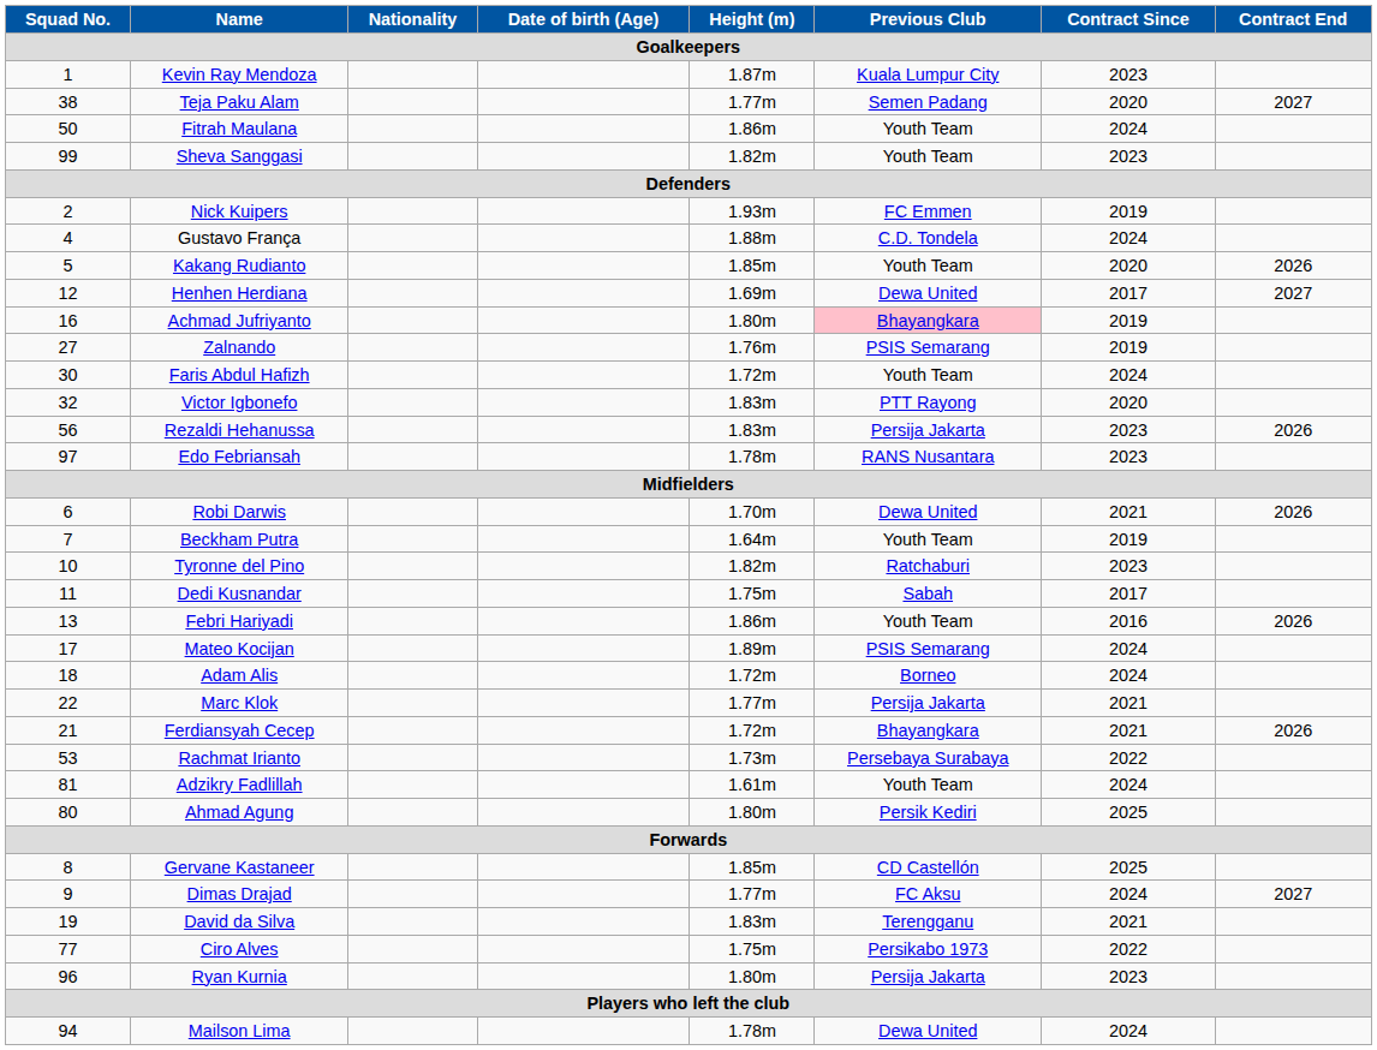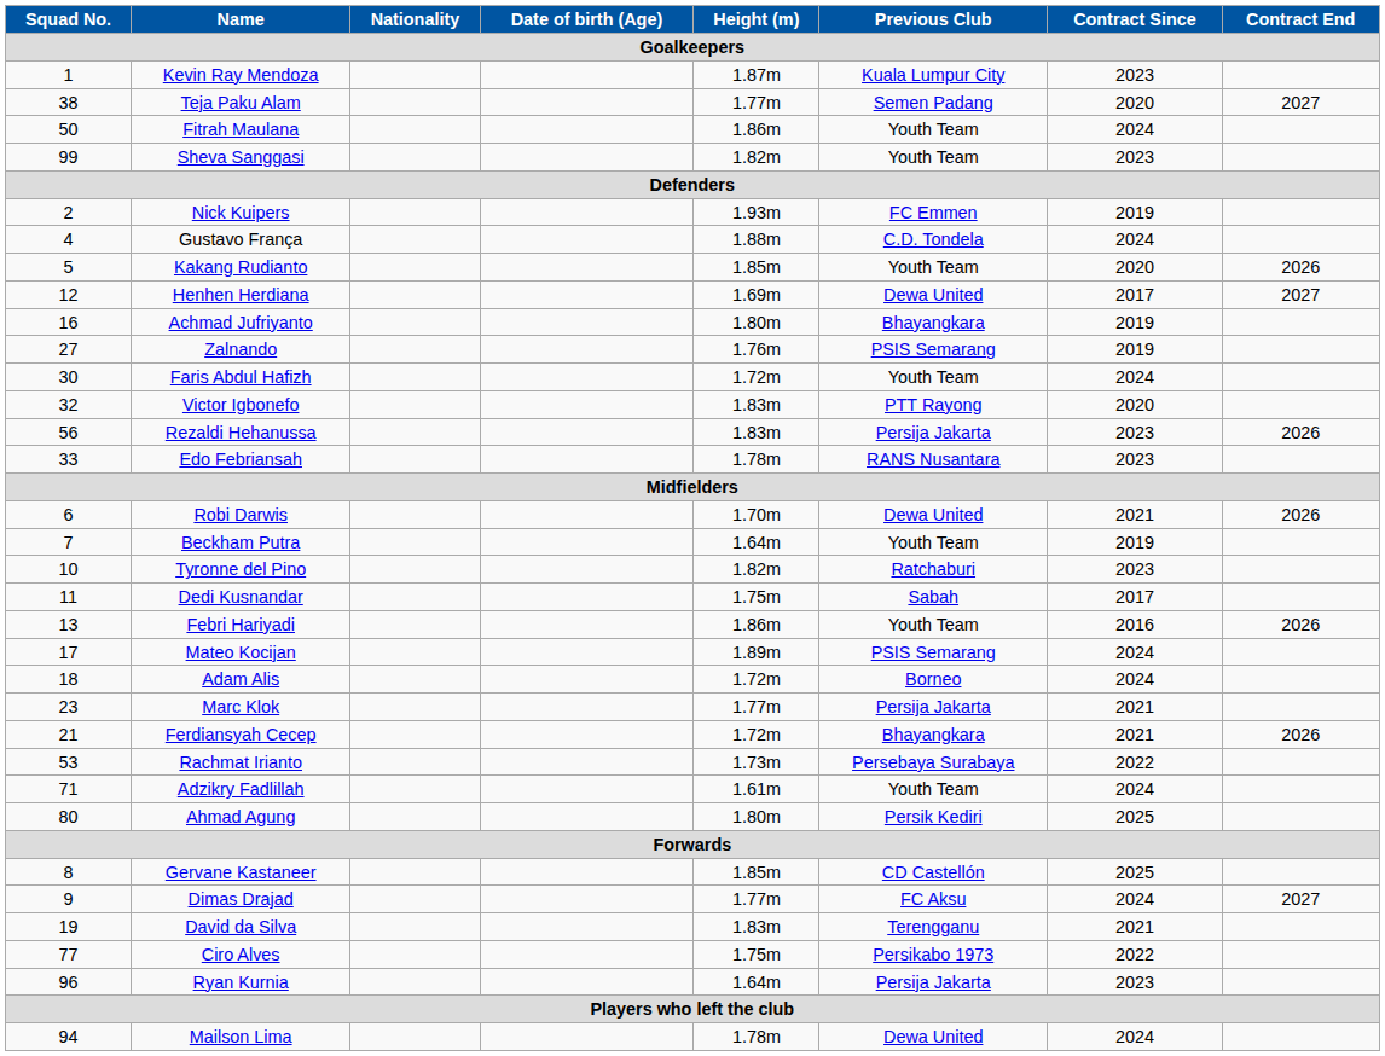 <table class="wikitable" style="text-align:center; font-size:90%; width:90%;">
 <tr>
 <th style="background:#0055a2; color:white; text-align:center;">Squad No.</th>
 <th style="background:#0055a2; color:white; text-align:center;">Name</th>
 <th style="background:#0055a2; color:white; text-align:center;">Nationality</th>
 <th style="background:#0055a2; color:white; text-align:center;">Date of birth (Age)</th>
 <th style="background:#0055a2; color:white; text-align:center;">Height (m)</th>
 <th style="background:#0055a2; color:white; text-align:center;">Previous Club</th>
 <th style="background:#0055a2; color:white; text-align:center;">Contract Since</th>
 <th style="background:#0055a2; color:white; text-align:center;">Contract End</th>
 </tr>
 <tr>
 <th colspan="8" style="background:#DCDCDC; text-align:center;">Goalkeepers</th>
 </tr>
 <tr>
 <td>1</td>
 <td><a href='#'>Kevin Ray Mendoza</a></td>
 <td></td>
 <td></td>
 <td>1.87m</td>
 <td> <a href='#'>Kuala Lumpur City</a></td>
 <td>2023</td>
 <td></td>
 </tr>
 <tr>
 <td>38</td>
 <td><a href='#'>Teja Paku Alam</a></td>
 <td></td>
 <td></td>
 <td>1.77m</td>
 <td> <a href='#'>Semen Padang</a></td>
 <td>2020</td>
 <td>2027</td>
 </tr>
 <tr>
 <td>50</td>
 <td><a href='#'>Fitrah Maulana</a></td>
 <td></td>
 <td></td>
 <td>1.86m</td>
 <td>Youth Team</td>
 <td>2024</td>
 <td></td>
 </tr>
 <tr>
 <td>99</td>
 <td><a href='#'>Sheva Sanggasi</a></td>
 <td></td>
 <td></td>
 <td>1.82m</td>
 <td>Youth Team</td>
 <td>2023</td>
 <td></td>
 </tr>
 <tr>
 <th colspan="8" style="background:#DCDCDC; text-align:center;">Defenders</th>
 </tr>
 <tr>
 <td>2</td>
 <td><a href='#'>Nick Kuipers</a></td>
 <td></td>
 <td></td>
 <td>1.93m</td>
 <td> <a href='#'>FC Emmen</a></td>
 <td>2019</td>
 <td></td>
 </tr>
 <tr>
 <td>4</td>
 <td>Gustavo França</td>
 <td></td>
 <td></td>
 <td>1.88m</td>
 <td> <a href='#'>C.D. Tondela</a></td>
 <td>2024</td>
 <td></td>
 </tr>
 <tr>
 <td>5</td>
 <td><a href='#'>Kakang Rudianto</a></td>
 <td></td>
 <td></td>
 <td>1.85m</td>
 <td>Youth Team</td>
 <td>2020</td>
 <td>2026</td>
 </tr>
 <tr>
 <td>12</td>
 <td><a href='#'>Henhen Herdiana</a></td>
 <td></td>
 <td></td>
 <td>1.69m</td>
 <td> <a href='#'>Dewa United</a></td>
 <td>2017</td>
 <td>2027</td>
 </tr>
 <tr>
 <td>16</td>
 <td><a href='#'>Achmad Jufriyanto</a></td>
 <td></td>
 <td></td>
 <td>1.80m</td>
-<td style="background: pink;"> <a href='#'>Bhayangkara</a></td>
+<td> <a href='#'>Bhayangkara</a></td>
 <td>2019</td>
 <td></td>
 </tr>
 <tr>
 <td>27</td>
 <td><a href='#'>Zalnando</a></td>
 <td></td>
 <td></td>
 <td>1.76m</td>
 <td> <a href='#'>PSIS Semarang</a></td>
 <td>2019</td>
 <td></td>
 </tr>
 <tr>
 <td>30</td>
 <td><a href='#'>Faris Abdul Hafizh</a></td>
 <td></td>
 <td></td>
 <td>1.72m</td>
 <td>Youth Team</td>
 <td>2024</td>
 <td></td>
 </tr>
 <tr>
 <td>32</td>
 <td><a href='#'>Victor Igbonefo</a></td>
 <td></td>
 <td></td>
 <td>1.83m</td>
 <td> <a href='#'>PTT Rayong</a></td>
 <td>2020</td>
 <td></td>
 </tr>
 <tr>
 <td>56</td>
 <td><a href='#'>Rezaldi Hehanussa</a></td>
 <td></td>
 <td></td>
 <td>1.83m</td>
 <td> <a href='#'>Persija Jakarta</a></td>
 <td>2023</td>
 <td>2026</td>
 </tr>
 <tr>
-<td>97</td>
+<td>33</td>
 <td><a href='#'>Edo Febriansah</a></td>
 <td></td>
 <td></td>
 <td>1.78m</td>
 <td> <a href='#'>RANS Nusantara</a></td>
 <td>2023</td>
 <td></td>
 </tr>
 <tr>
 <th colspan="8" style="background:#DCDCDC; text-align:center;">Midfielders</th>
 </tr>
 <tr>
 <td>6</td>
 <td><a href='#'>Robi Darwis</a></td>
 <td></td>
 <td></td>
 <td>1.70m</td>
 <td> <a href='#'>Dewa United</a></td>
 <td>2021</td>
 <td>2026</td>
 </tr>
 <tr>
 <td>7</td>
 <td><a href='#'>Beckham Putra</a></td>
 <td></td>
 <td></td>
 <td>1.64m</td>
 <td>Youth Team</td>
 <td>2019</td>
 <td></td>
 </tr>
 <tr>
 <td>10</td>
 <td><a href='#'>Tyronne del Pino</a></td>
 <td></td>
 <td></td>
 <td>1.82m</td>
 <td> <a href='#'>Ratchaburi</a></td>
 <td>2023</td>
 <td></td>
 </tr>
 <tr>
 <td>11</td>
 <td><a href='#'>Dedi Kusnandar</a></td>
 <td></td>
 <td></td>
 <td>1.75m</td>
 <td> <a href='#'>Sabah</a></td>
 <td>2017</td>
 <td></td>
 </tr>
 <tr>
 <td>13</td>
 <td><a href='#'>Febri Hariyadi</a></td>
 <td></td>
 <td></td>
 <td>1.86m</td>
 <td>Youth Team</td>
 <td>2016</td>
 <td>2026</td>
 </tr>
 <tr>
 <td>17</td>
 <td><a href='#'>Mateo Kocijan</a></td>
 <td></td>
 <td></td>
 <td>1.89m</td>
 <td> <a href='#'>PSIS Semarang</a></td>
 <td>2024</td>
 <td></td>
 </tr>
 <tr>
 <td>18</td>
 <td><a href='#'>Adam Alis</a></td>
 <td></td>
 <td></td>
 <td>1.72m</td>
 <td> <a href='#'>Borneo</a></td>
 <td>2024</td>
 <td></td>
 </tr>
 <tr>
-<td>22</td>
+<td>23</td>
 <td><a href='#'>Marc Klok</a></td>
 <td></td>
 <td></td>
 <td>1.77m</td>
 <td> <a href='#'>Persija Jakarta</a></td>
 <td>2021</td>
 <td></td>
 </tr>
 <tr>
 <td>21</td>
 <td><a href='#'>Ferdiansyah Cecep</a></td>
 <td></td>
 <td></td>
 <td>1.72m</td>
 <td> <a href='#'>Bhayangkara</a></td>
 <td>2021</td>
 <td>2026</td>
 </tr>
 <tr>
 <td>53</td>
 <td><a href='#'>Rachmat Irianto</a></td>
 <td></td>
 <td></td>
 <td>1.73m</td>
 <td> <a href='#'>Persebaya Surabaya</a></td>
 <td>2022</td>
 <td></td>
 </tr>
 <tr>
-<td>81</td>
+<td>71</td>
 <td><a href='#'>Adzikry Fadlillah</a></td>
 <td></td>
 <td></td>
 <td>1.61m</td>
 <td>Youth Team</td>
 <td>2024</td>
 <td></td>
 </tr>
 <tr>
 <td>80</td>
 <td><a href='#'>Ahmad Agung</a></td>
 <td></td>
 <td></td>
 <td>1.80m</td>
 <td> <a href='#'>Persik Kediri</a></td>
 <td>2025</td>
 <td></td>
 </tr>
 <tr>
 <th colspan="8" style="background:#DCDCDC; text-align:center;">Forwards</th>
 </tr>
 <tr>
 <td>8</td>
 <td><a href='#'>Gervane Kastaneer</a></td>
 <td></td>
 <td></td>
 <td>1.85m</td>
 <td> <a href='#'>CD Castellón</a></td>
 <td>2025</td>
 <td></td>
 </tr>
 <tr>
 <td>9</td>
 <td><a href='#'>Dimas Drajad</a></td>
 <td></td>
 <td></td>
 <td>1.77m</td>
 <td> <a href='#'>FC Aksu</a></td>
 <td>2024</td>
 <td>2027</td>
 </tr>
 <tr>
 <td>19</td>
 <td><a href='#'>David da Silva</a></td>
 <td></td>
 <td></td>
 <td>1.83m</td>
 <td> <a href='#'>Terengganu</a></td>
 <td>2021</td>
 <td></td>
 </tr>
 <tr>
 <td>77</td>
 <td><a href='#'>Ciro Alves</a></td>
 <td></td>
 <td></td>
 <td>1.75m</td>
 <td> <a href='#'>Persikabo 1973</a></td>
 <td>2022</td>
 <td></td>
 </tr>
 <tr>
 <td>96</td>
 <td><a href='#'>Ryan Kurnia</a></td>
 <td></td>
 <td></td>
-<td>1.80m</td>
+<td>1.64m</td>
 <td> <a href='#'>Persija Jakarta</a></td>
 <td>2023</td>
 <td></td>
 </tr>
 <tr>
 <th colspan="8" style="background:#DCDCDC; text-align:center;">Players who left the club</th>
 </tr>
 <tr>
 <td>94</td>
 <td><a href='#'>Mailson Lima</a></td>
 <td></td>
 <td></td>
 <td>1.78m</td>
 <td> <a href='#'>Dewa United</a></td>
 <td>2024</td>
 <td></td>
 </tr>
 <tr>
 </tr>
 </table>
